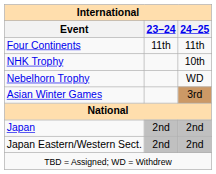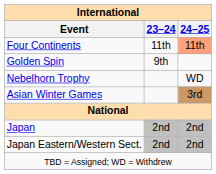 <table class="wikitable" style="text-align:center">
 <tr>
 <th colspan="3" style="background-color: #ffdead;" align="center">International</th>
 </tr>
 <tr>
 <th>Event</th>
 <th><a href='#'>23–24</a></th>
 <th><a href='#'>24–25</a></th>
 </tr>
 <tr>
 <td align=left><a href='#'>Four Continents</a></td>
 <td>11th</td>
-<td>11th</td>
+<td style="background: lightsalmon;">11th</td>
 </tr>
 <tr>
-<td align=left> <a href='#'>NHK Trophy</a></td>
+<td align="left"> <a href='#'>Golden Spin</a></td>
+<td>9th</td>
 <td></td>
-<td>10th</td>
 </tr>
 <tr>
 <td align=left> <a href='#'>Nebelhorn Trophy</a></td>
 <td></td>
 <td>WD</td>
 </tr>
 <tr>
 <td align=left><a href='#'>Asian Winter Games</a></td>
 <td></td>
 <td bgcolor=cc9966>3rd</td>
 </tr>
 <tr>
 <th colspan="3" style="background-color: #ffdead;" align="center">National</th>
 </tr>
 <tr>
 <td align="left"><a href='#'>Japan</a></td>
 <td bgcolor=silver>2nd</td>
 <td bgcolor=silver>2nd</td>
 </tr>
 <tr>
 <td align="left">Japan Eastern/Western Sect.</td>
 <td bgcolor=silver>2nd</td>
 <td bgcolor=silver>2nd</td>
 </tr>
 <tr>
 <td colspan="3" align="center"><small>TBD = Assigned; WD = Withdrew</small></td>
 </tr>
 </table>
